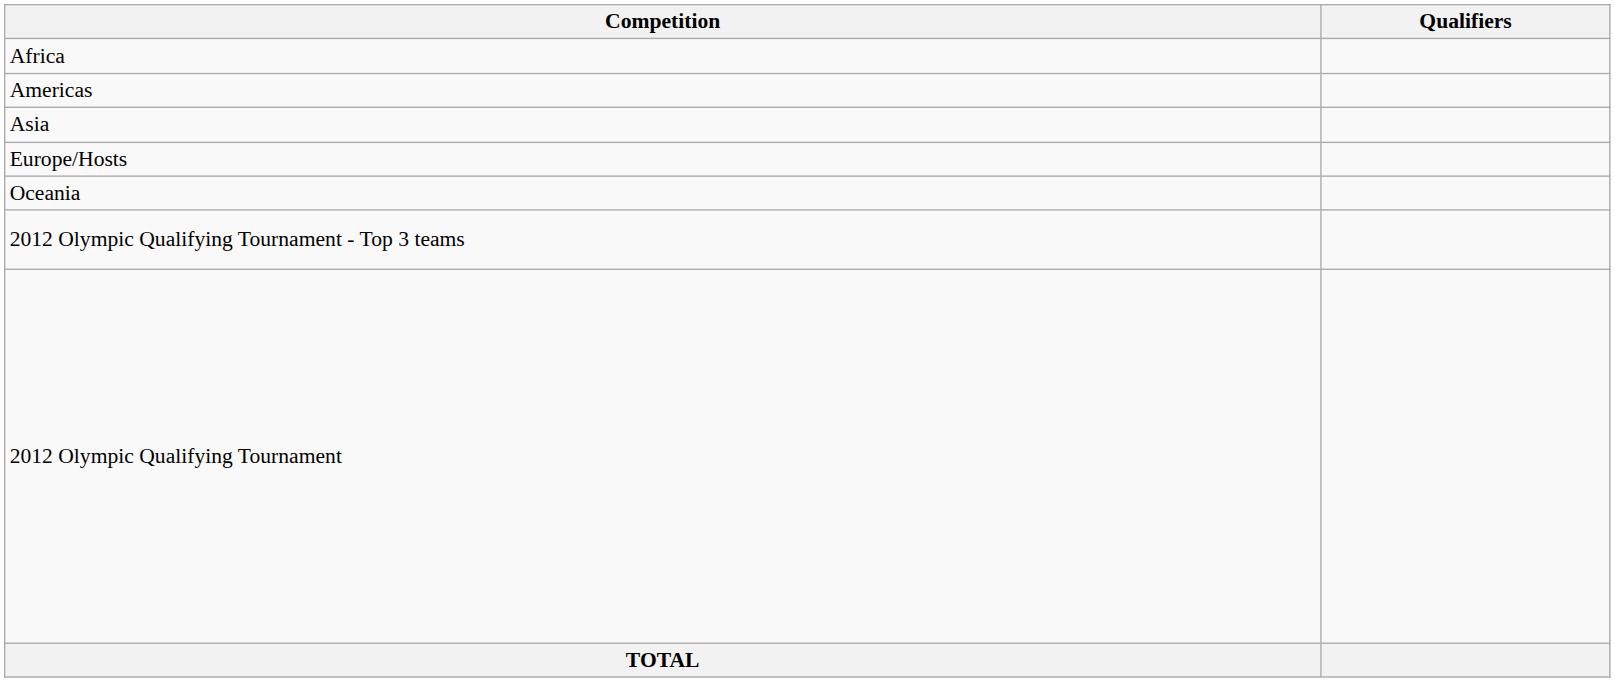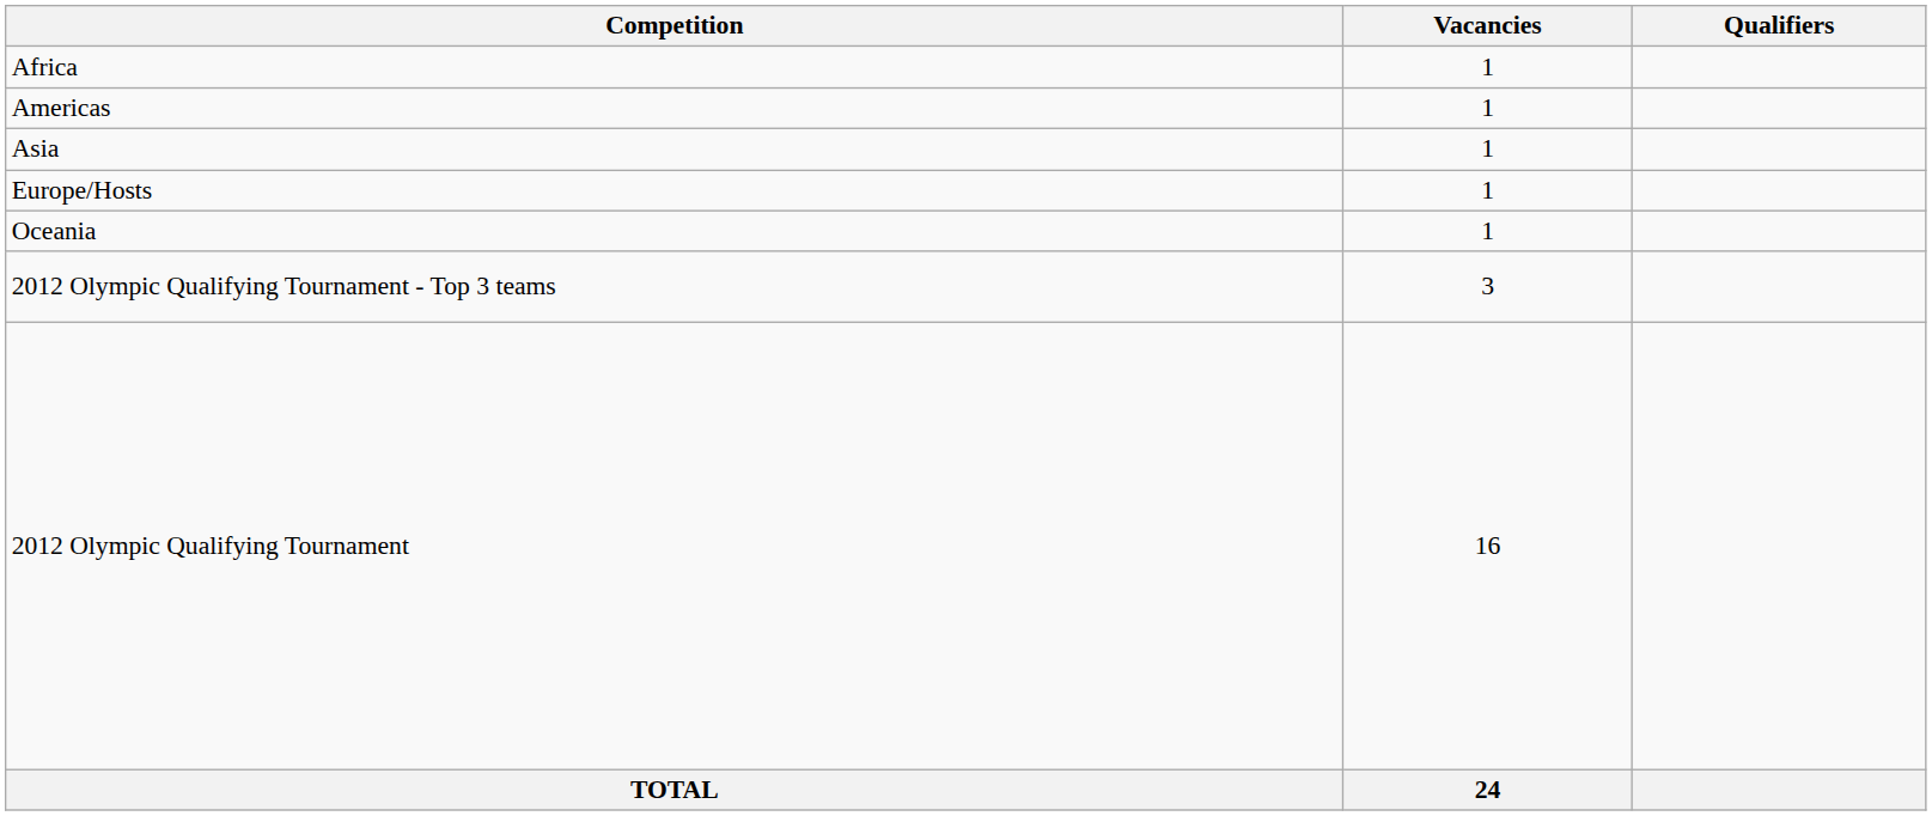 <table class="wikitable" width=60%>
 <tr>
 <th>Competition</th>
+<th>Vacancies</th>
 <th>Qualifiers</th>
 </tr>
 <tr>
 <td>Africa</td>
+<td style="text-align:center;">1</td>
 <td></td>
 </tr>
 <tr>
 <td>Americas</td>
+<td style="text-align:center;">1</td>
 <td></td>
 </tr>
 <tr>
 <td>Asia</td>
+<td style="text-align:center;">1</td>
 <td></td>
 </tr>
 <tr>
 <td>Europe/Hosts</td>
+<td style="text-align:center;">1</td>
 <td></td>
 </tr>
 <tr>
 <td>Oceania</td>
+<td style="text-align:center;">1</td>
 <td></td>
 </tr>
 <tr>
 <td>2012 Olympic Qualifying Tournament - Top 3 teams</td>
+<td style="text-align:center;">3</td>
 <td><br><br></td>
 </tr>
 <tr>
 <td>2012 Olympic Qualifying Tournament</td>
+<td style="text-align:center;">16</td>
 <td><br><br><br><br><br><br><br><br><br><br><br><br><br><br><br></td>
 </tr>
 <tr>
 <th>TOTAL</th>
+<th>24</th>
 <th></th>
 </tr>
 </table>
